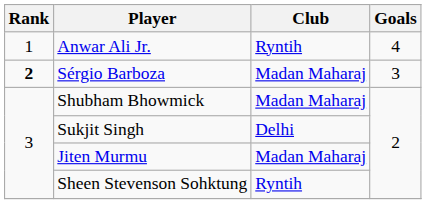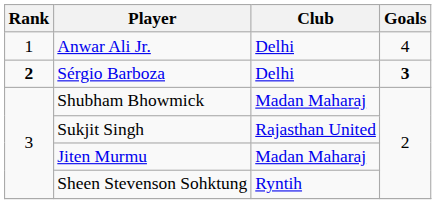 <table class="wikitable" style="text-align:left">
 <tr>
 <th>Rank</th>
 <th>Player</th>
 <th>Club</th>
 <th>Goals</th>
 </tr>
 <tr>
 <td align="center">1</td>
 <td align="left"> <a href='#'>Anwar Ali Jr.</a></td>
-<td><a href='#'>Ryntih</a></td>
+<td align="left"><a href='#'>Delhi</a></td>
 <td align="center">4</td>
 </tr>
 <tr>
 <td align="center"><strong>2</strong></td>
 <td align="left"> <a href='#'>Sérgio Barboza</a></td>
-<td><a href='#'>Madan Maharaj</a></td>
-<td align="center">3</td>
+<td align="left"><a href='#'>Delhi</a></td>
+<td align="center"><strong>3</strong></td>
 </tr>
 <tr>
 <td rowspan="4" align="center">3</td>
 <td align="left"> Shubham Bhowmick</td>
 <td align="left"><a href='#'>Madan Maharaj</a></td>
 <td rowspan="4" align="center">2</td>
 </tr>
 <tr>
 <td align="left"> Sukjit Singh</td>
-<td align="left"><a href='#'>Delhi</a></td>
+<td align="left"><a href='#'>Rajasthan United</a></td>
 </tr>
 <tr>
 <td align="left"> <a href='#'>Jiten Murmu</a></td>
 <td><a href='#'>Madan Maharaj</a></td>
 </tr>
 <tr>
 <td align="left"> Sheen Stevenson Sohktung</td>
 <td><a href='#'>Ryntih</a></td>
 </tr>
 <tr>
 </tr>
 </table>
